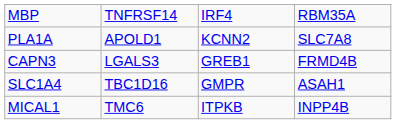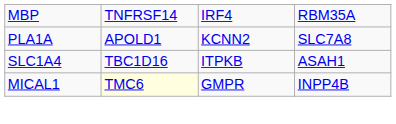 <table class=wikitable style="margin:auto">
 <tr>
 <td WIDTH="100"><a href='#'>MBP</a></td>
 <td WIDTH="100"><a href='#'>TNFRSF14</a></td>
 <td WIDTH="100"><a href='#'>IRF4</a></td>
 <td WIDTH="100"><a href='#'>RBM35A</a></td>
 </tr>
 <tr>
 <td><a href='#'>PLA1A</a></td>
 <td><a href='#'>APOLD1</a></td>
 <td><a href='#'>KCNN2</a></td>
 <td><a href='#'>SLC7A8</a></td>
 </tr>
 <tr>
-<td><a href='#'>CAPN3</a></td>
-<td><a href='#'>LGALS3</a></td>
-<td><a href='#'>GREB1</a></td>
-<td><a href='#'>FRMD4B</a></td>
-</tr>
-<tr>
 <td><a href='#'>SLC1A4</a></td>
 <td><a href='#'>TBC1D16</a></td>
-<td><a href='#'>GMPR</a></td>
+<td><a href='#'>ITPKB</a></td>
 <td><a href='#'>ASAH1</a></td>
 </tr>
 <tr>
 <td><a href='#'>MICAL1</a></td>
-<td><a href='#'>TMC6</a></td>
-<td><a href='#'>ITPKB</a></td>
+<td style="background: lightyellow;"><a href='#'>TMC6</a></td>
+<td><a href='#'>GMPR</a></td>
 <td><a href='#'>INPP4B</a></td>
 </tr>
 </table>
